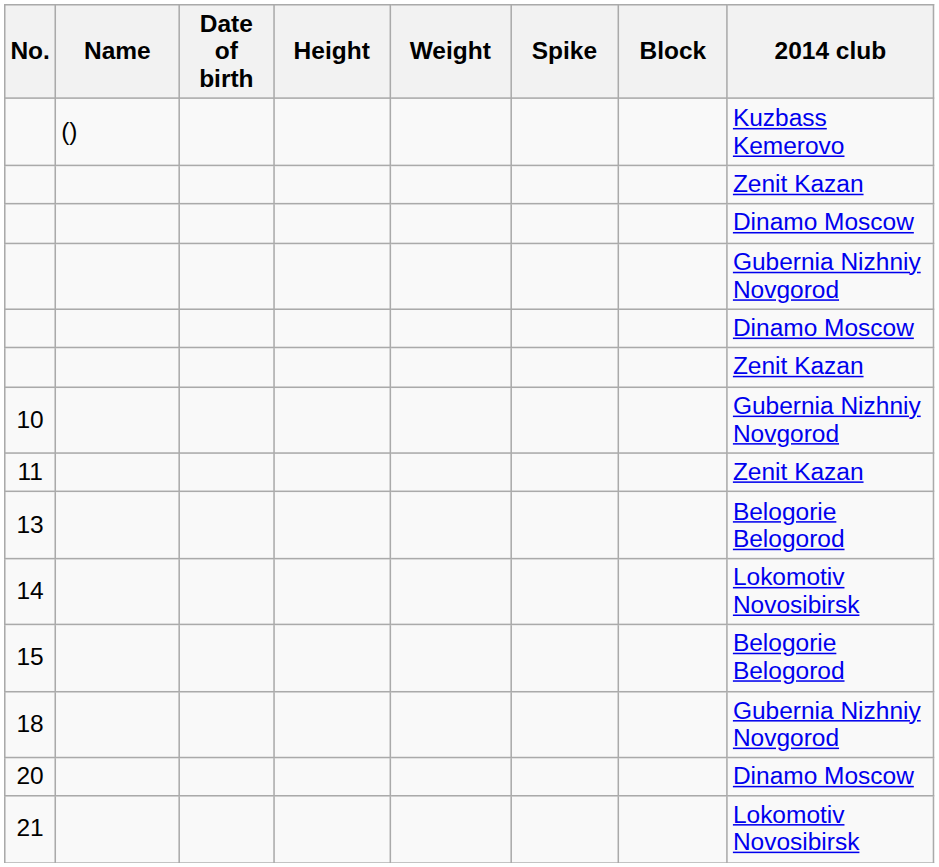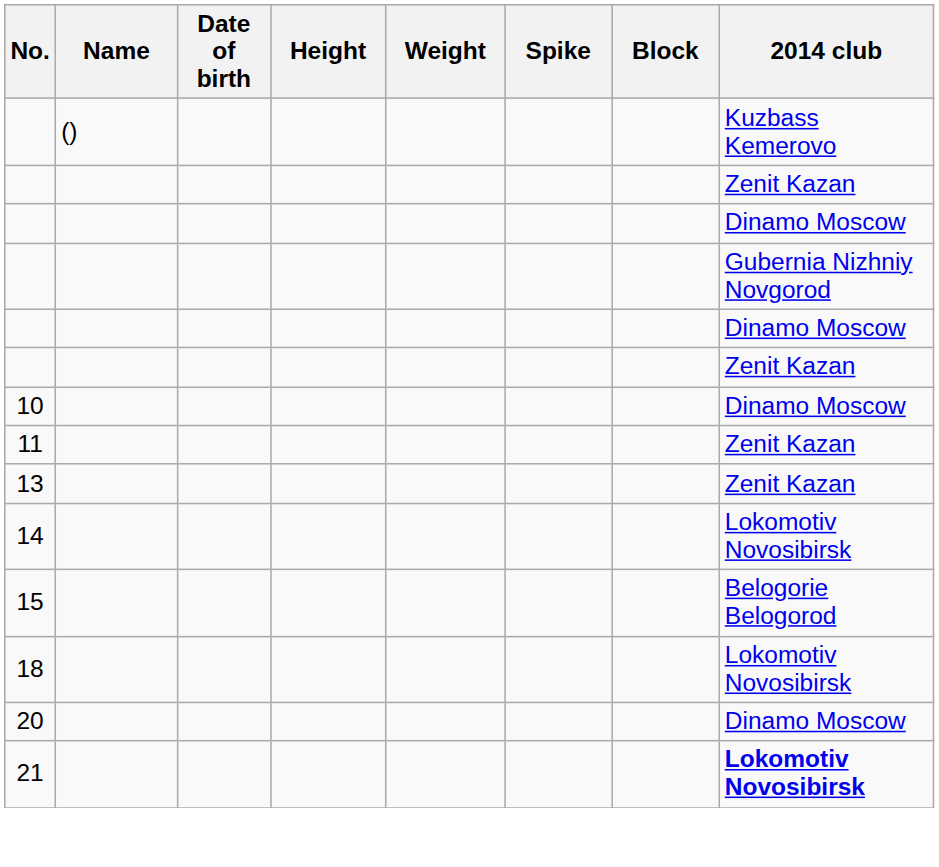 <table class="wikitable sortable" style="font-size:100%; text-align:center;">
 <tr>
 <th>No.</th>
 <th style="width:12em">Name</th>
 <th style="width:8em">Date of birth</th>
 <th style="width:9em">Height</th>
 <th style="width:9em">Weight</th>
 <th style="width:9em">Spike</th>
 <th style="width:9em">Block</th>
 <th style="width:19em">2014 club</th>
 </tr>
 <tr>
 <td></td>
 <td align=left> ()</td>
 <td align=right></td>
 <td></td>
 <td></td>
 <td></td>
 <td></td>
 <td align=left> <a href='#'>Kuzbass Kemerovo</a></td>
 </tr>
 <tr>
 <td></td>
 <td align=left></td>
 <td align=right></td>
 <td></td>
 <td></td>
 <td></td>
 <td></td>
 <td align=left> <a href='#'>Zenit Kazan</a></td>
 </tr>
 <tr>
 <td></td>
 <td align=left></td>
 <td align=right></td>
 <td></td>
 <td></td>
 <td></td>
 <td></td>
 <td align=left> <a href='#'>Dinamo Moscow</a></td>
 </tr>
 <tr>
 <td></td>
 <td align=left></td>
 <td align=right></td>
 <td></td>
 <td></td>
 <td></td>
 <td></td>
 <td align=left> <a href='#'>Gubernia Nizhniy Novgorod</a></td>
 </tr>
 <tr>
 <td></td>
 <td align=left></td>
 <td align=right></td>
 <td></td>
 <td></td>
 <td></td>
 <td></td>
 <td align=left> <a href='#'>Dinamo Moscow</a></td>
 </tr>
 <tr>
 <td></td>
 <td align=left></td>
 <td align=right></td>
 <td></td>
 <td></td>
 <td></td>
 <td></td>
 <td align=left> <a href='#'>Zenit Kazan</a></td>
 </tr>
 <tr>
 <td>10</td>
 <td align=left></td>
 <td align=right></td>
 <td></td>
 <td></td>
 <td></td>
 <td></td>
-<td align=left> <a href='#'>Gubernia Nizhniy Novgorod</a></td>
+<td align=left> <a href='#'>Dinamo Moscow</a></td>
 </tr>
 <tr>
 <td>11</td>
 <td align=left></td>
 <td align=right></td>
 <td></td>
 <td></td>
 <td></td>
 <td></td>
 <td align=left> <a href='#'>Zenit Kazan</a></td>
 </tr>
 <tr>
 <td>13</td>
 <td align=left></td>
 <td align=right></td>
 <td></td>
 <td></td>
 <td></td>
 <td></td>
-<td align=left> <a href='#'>Belogorie Belogorod</a></td>
+<td align=left> <a href='#'>Zenit Kazan</a></td>
 </tr>
 <tr>
 <td>14</td>
 <td align=left></td>
 <td align=right></td>
 <td></td>
 <td></td>
 <td></td>
 <td></td>
 <td align=left> <a href='#'>Lokomotiv Novosibirsk</a></td>
 </tr>
 <tr>
 <td>15</td>
 <td align=left></td>
 <td align=right></td>
 <td></td>
 <td></td>
 <td></td>
 <td></td>
 <td align=left> <a href='#'>Belogorie Belogorod</a></td>
 </tr>
 <tr>
 <td>18</td>
 <td align=left></td>
 <td align=right></td>
 <td></td>
 <td></td>
 <td></td>
 <td></td>
-<td align=left> <a href='#'>Gubernia Nizhniy Novgorod</a></td>
+<td align=left> <a href='#'>Lokomotiv Novosibirsk</a></td>
 </tr>
 <tr>
 <td>20</td>
 <td align=left></td>
 <td align=right></td>
 <td></td>
 <td></td>
 <td></td>
 <td></td>
 <td align=left> <a href='#'>Dinamo Moscow</a></td>
 </tr>
 <tr>
 <td>21</td>
 <td align=left></td>
 <td align=right></td>
 <td></td>
 <td></td>
 <td></td>
 <td></td>
-<td align=left> <a href='#'>Lokomotiv Novosibirsk</a></td>
+<td align=left><strong> <a href='#'>Lokomotiv Novosibirsk</a></strong></td>
 </tr>
 </table>
